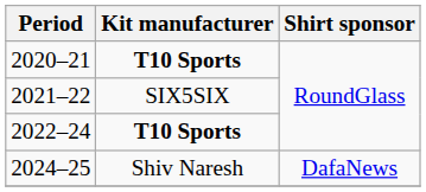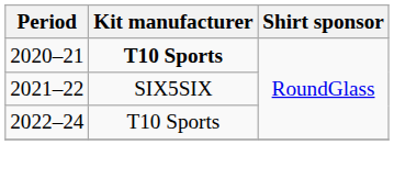 <table class="wikitable" style="text-align:center;margin-left:1em;float:center">
 <tr>
 <th>Period</th>
 <th>Kit manufacturer</th>
 <th>Shirt sponsor</th>
 </tr>
 <tr>
 <td>2020–21</td>
 <td><strong>T10 Sports</strong></td>
 <td rowspan="3"><a href='#'>RoundGlass</a></td>
 </tr>
 <tr>
 <td>2021–22</td>
 <td>SIX5SIX</td>
 </tr>
 <tr>
 <td>2022–24</td>
-<td><strong>T10 Sports</strong></td>
-</tr>
-<tr>
-<td>2024–25</td>
-<td>Shiv Naresh</td>
-<td><a href='#'>DafaNews</a></td>
+<td>T10 Sports</td>
 </tr>
 <tr>
 </tr>
 </table>
